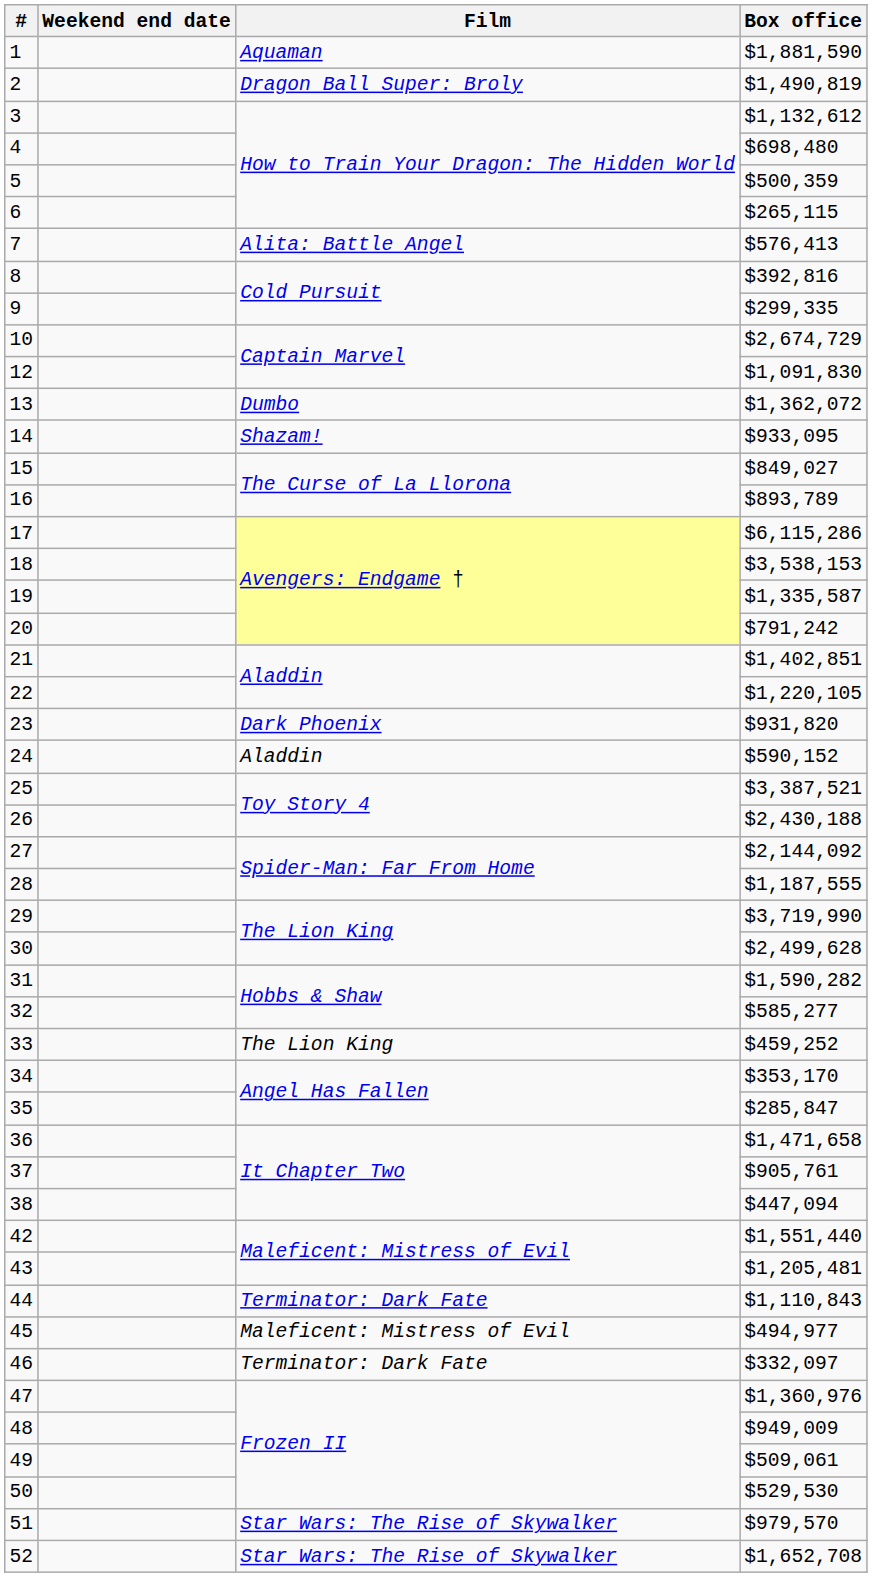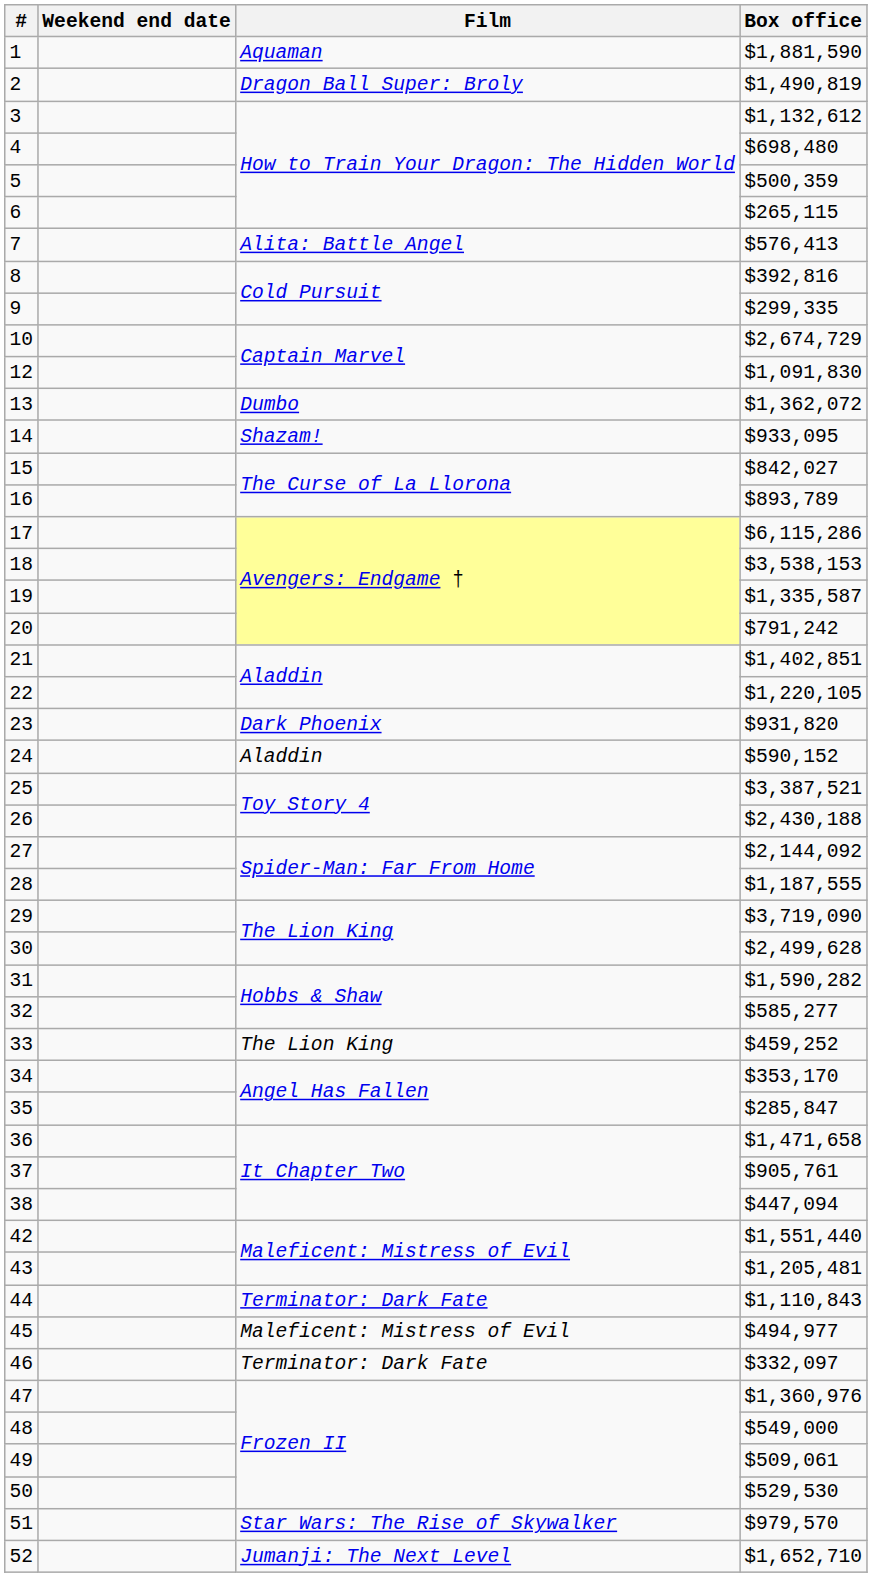 <table class="wikitable sortable">
 <tr>
 <th abbr="Week">#</th>
 <th abbr="Date">Weekend end date</th>
 <th>Film</th>
 <th>Box office</th>
 </tr>
 <tr>
 <td>1</td>
 <td></td>
 <td><em><a href='#'>Aquaman</a></em></td>
 <td>$1,881,590</td>
 </tr>
 <tr>
 <td>2</td>
 <td></td>
 <td><em><a href='#'>Dragon Ball Super: Broly</a></em></td>
 <td>$1,490,819</td>
 </tr>
 <tr>
 <td>3</td>
 <td></td>
 <td rowspan="4"><em><a href='#'>How to Train Your Dragon: The Hidden World</a></em></td>
 <td>$1,132,612</td>
 </tr>
 <tr>
 <td>4</td>
 <td></td>
 <td>$698,480</td>
 </tr>
 <tr>
 <td>5</td>
 <td></td>
 <td>$500,359</td>
 </tr>
 <tr>
 <td>6</td>
 <td></td>
 <td>$265,115</td>
 </tr>
 <tr>
 <td>7</td>
 <td></td>
 <td><em><a href='#'>Alita: Battle Angel</a></em></td>
 <td>$576,413</td>
 </tr>
 <tr>
 <td>8</td>
 <td></td>
 <td rowspan="2"><em><a href='#'>Cold Pursuit</a></em></td>
 <td>$392,816</td>
 </tr>
 <tr>
 <td>9</td>
 <td></td>
 <td>$299,335</td>
 </tr>
 <tr>
 <td>10</td>
 <td></td>
 <td rowspan="2"><em><a href='#'>Captain Marvel</a></em></td>
 <td>$2,674,729</td>
 </tr>
 <tr>
 <td>12</td>
 <td></td>
 <td>$1,091,830</td>
 </tr>
 <tr>
 <td>13</td>
 <td></td>
 <td><em><a href='#'>Dumbo</a></em></td>
 <td>$1,362,072</td>
 </tr>
 <tr>
 <td>14</td>
 <td></td>
 <td><em><a href='#'>Shazam!</a></em></td>
 <td>$933,095</td>
 </tr>
 <tr>
 <td>15</td>
 <td></td>
 <td rowspan="2"><em><a href='#'>The Curse of La Llorona</a></em></td>
-<td>$849,027</td>
+<td>$842,027</td>
 </tr>
 <tr>
 <td>16</td>
 <td></td>
 <td>$893,789</td>
 </tr>
 <tr>
 <td>17</td>
 <td></td>
 <td rowspan="4" style="background-color:#FFFF99"><em><a href='#'>Avengers: Endgame</a></em> †</td>
 <td>$6,115,286</td>
 </tr>
 <tr>
 <td>18</td>
 <td></td>
 <td>$3,538,153</td>
 </tr>
 <tr>
 <td>19</td>
 <td></td>
 <td>$1,335,587</td>
 </tr>
 <tr>
 <td>20</td>
 <td></td>
 <td>$791,242</td>
 </tr>
 <tr>
 <td>21</td>
 <td></td>
 <td rowspan="2"><em><a href='#'>Aladdin</a></em></td>
 <td>$1,402,851</td>
 </tr>
 <tr>
 <td>22</td>
 <td></td>
 <td>$1,220,105</td>
 </tr>
 <tr>
 <td>23</td>
 <td></td>
 <td><em><a href='#'>Dark Phoenix</a></em></td>
 <td>$931,820</td>
 </tr>
 <tr>
 <td>24</td>
 <td></td>
 <td><em>Aladdin</em></td>
 <td>$590,152</td>
 </tr>
 <tr>
 <td>25</td>
 <td></td>
 <td rowspan="2"><em><a href='#'>Toy Story 4</a></em></td>
 <td>$3,387,521</td>
 </tr>
 <tr>
 <td>26</td>
 <td></td>
 <td>$2,430,188</td>
 </tr>
 <tr>
 <td>27</td>
 <td></td>
 <td rowspan="2"><em><a href='#'>Spider-Man: Far From Home</a></em></td>
 <td>$2,144,092</td>
 </tr>
 <tr>
 <td>28</td>
 <td></td>
 <td>$1,187,555</td>
 </tr>
 <tr>
 <td>29</td>
 <td></td>
 <td rowspan="2"><em><a href='#'>The Lion King</a></em></td>
-<td>$3,719,990</td>
+<td>$3,719,090</td>
 </tr>
 <tr>
 <td>30</td>
 <td></td>
 <td>$2,499,628</td>
 </tr>
 <tr>
 <td>31</td>
 <td></td>
 <td rowspan="2"><em><a href='#'>Hobbs & Shaw</a></em></td>
 <td>$1,590,282</td>
 </tr>
 <tr>
 <td>32</td>
 <td></td>
 <td>$585,277</td>
 </tr>
 <tr>
 <td>33</td>
 <td></td>
 <td><em>The Lion King</em></td>
 <td>$459,252</td>
 </tr>
 <tr>
 <td>34</td>
 <td></td>
 <td rowspan="2"><em><a href='#'>Angel Has Fallen</a></em></td>
 <td>$353,170</td>
 </tr>
 <tr>
 <td>35</td>
 <td></td>
 <td>$285,847</td>
 </tr>
 <tr>
 <td>36</td>
 <td></td>
 <td rowspan="3"><em><a href='#'>It Chapter Two</a></em></td>
 <td>$1,471,658</td>
 </tr>
 <tr>
 <td>37</td>
 <td></td>
 <td>$905,761</td>
 </tr>
 <tr>
 <td>38</td>
 <td></td>
 <td>$447,094</td>
 </tr>
 <tr>
 <td>42</td>
 <td></td>
 <td rowspan="2"><em><a href='#'>Maleficent: Mistress of Evil</a></em></td>
 <td>$1,551,440</td>
 </tr>
 <tr>
 <td>43</td>
 <td></td>
 <td>$1,205,481</td>
 </tr>
 <tr>
 <td>44</td>
 <td></td>
 <td><em><a href='#'>Terminator: Dark Fate</a></em></td>
 <td>$1,110,843</td>
 </tr>
 <tr>
 <td>45</td>
 <td></td>
 <td><em>Maleficent: Mistress of Evil</em></td>
 <td>$494,977</td>
 </tr>
 <tr>
 <td>46</td>
 <td></td>
 <td><em>Terminator: Dark Fate</em></td>
 <td>$332,097</td>
 </tr>
 <tr>
 <td>47</td>
 <td></td>
 <td rowspan="4"><em><a href='#'>Frozen II</a></em></td>
 <td>$1,360,976</td>
 </tr>
 <tr>
 <td>48</td>
 <td></td>
-<td>$949,009</td>
+<td>$549,000</td>
 </tr>
 <tr>
 <td>49</td>
 <td></td>
 <td>$509,061</td>
 </tr>
 <tr>
 <td>50</td>
 <td></td>
 <td>$529,530</td>
 </tr>
 <tr>
 <td>51</td>
 <td></td>
 <td><em><a href='#'>Star Wars: The Rise of Skywalker</a></em></td>
 <td>$979,570</td>
 </tr>
 <tr>
 <td>52</td>
 <td></td>
-<td><em><a href='#'>Star Wars: The Rise of Skywalker</a></em></td>
-<td>$1,652,708</td>
+<td><em><a href='#'>Jumanji: The Next Level</a></em></td>
+<td>$1,652,710</td>
 </tr>
 </table>
